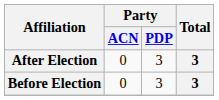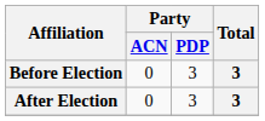 <table class="wikitable" style="text-align:center">
 <tr>
 <th rowspan="2">Affiliation</th>
 <th colspan="2">Party</th>
 <th rowspan="2">Total</th>
 </tr>
 <tr>
 <th><a href='#'>ACN</a></th>
 <th><a href='#'>PDP</a></th>
 </tr>
 <tr>
-<th>After Election</th>
+<th>Before Election</th>
 <td>0</td>
 <td>3</td>
 <th>3</th>
 </tr>
 <tr>
-<th>Before Election</th>
+<th>After Election</th>
 <td>0</td>
 <td>3</td>
 <th>3</th>
 </tr>
 <tr>
 </tr>
 </table>
